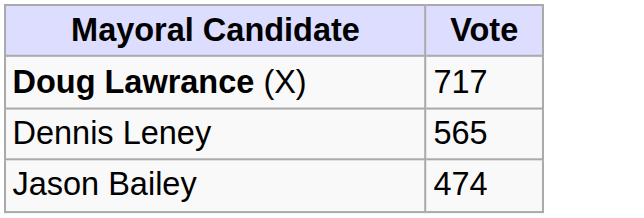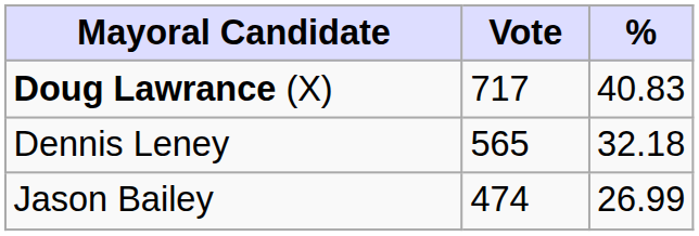 <table class="wikitable">
 <tr>
 <th style="background:#ddf; width:200px;">Mayoral Candidate</th>
 <th style="background:#ddf; width:50px;">Vote</th>
+<th style="background:#ddf; width:30px;">%</th>
 </tr>
 <tr>
 <td><strong>Doug Lawrance</strong> (X)</td>
 <td>717</td>
+<td>40.83</td>
 </tr>
 <tr>
 <td>Dennis Leney</td>
 <td>565</td>
+<td>32.18</td>
 </tr>
 <tr>
 <td>Jason Bailey</td>
 <td>474</td>
+<td>26.99</td>
 </tr>
 </table>
